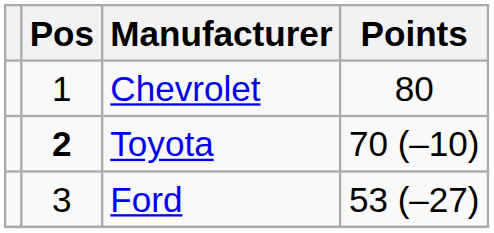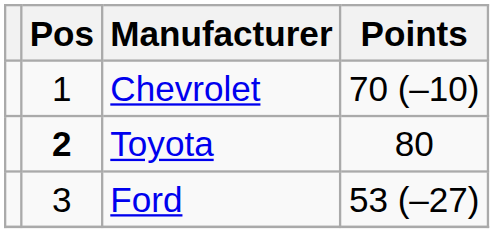 <table class="wikitable" style="font-size: 95%;">
 <tr>
 <th></th>
 <th>Pos</th>
 <th>Manufacturer</th>
 <th>Points</th>
 </tr>
 <tr>
 <td align="left"></td>
 <td style="text-align:center;">1</td>
 <td><a href='#'>Chevrolet</a></td>
-<td style="text-align:center;">80</td>
+<td style="text-align:center;">70 (–10)</td>
 </tr>
 <tr>
 <td align="left"></td>
 <td style="text-align:center;"><strong>2</strong></td>
 <td><a href='#'>Toyota</a></td>
-<td style="text-align:center;">70 (–10)</td>
+<td style="text-align:center;">80</td>
 </tr>
 <tr>
 <td align="left"></td>
 <td style="text-align:center;">3</td>
 <td><a href='#'>Ford</a></td>
 <td style="text-align:center;">53 (–27)</td>
 </tr>
 <tr class="sortbottom">
 </tr>
 </table>
